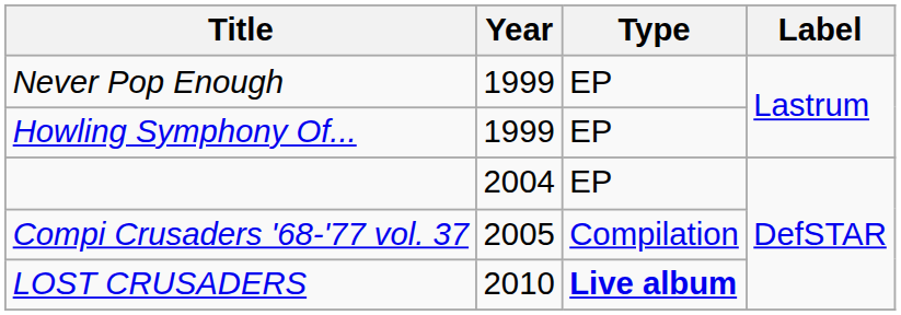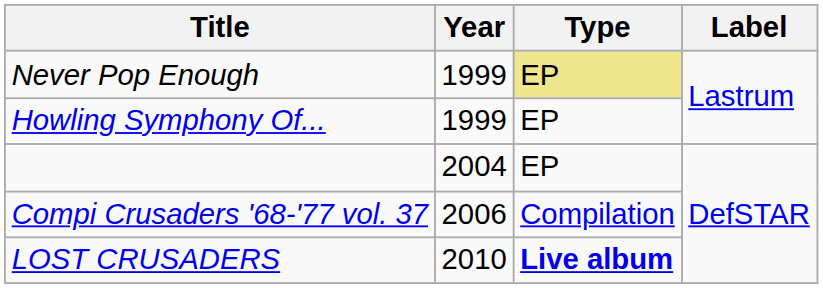 <table class="wikitable">
 <tr>
 <th>Title</th>
 <th>Year</th>
 <th>Type</th>
 <th>Label</th>
 </tr>
 <tr>
 <td><em>Never Pop Enough</em></td>
 <td>1999</td>
-<td>EP</td>
+<td style="background: khaki;">EP</td>
 <td rowspan="2"><a href='#'>Lastrum</a></td>
 </tr>
 <tr>
 <td><em><a href='#'>Howling Symphony Of...</a></em></td>
 <td>1999</td>
 <td>EP</td>
 </tr>
 <tr>
 <td></td>
 <td>2004</td>
 <td>EP</td>
 <td rowspan="3"><a href='#'>DefSTAR</a></td>
 </tr>
 <tr>
 <td><em><a href='#'>Compi Crusaders '68-'77 vol. 37</a></em></td>
-<td>2005</td>
+<td>2006</td>
 <td><a href='#'>Compilation</a></td>
 </tr>
 <tr>
 <td><em><a href='#'>LOST CRUSADERS</a></em></td>
 <td>2010</td>
 <td><strong><a href='#'>Live album</a></strong></td>
 </tr>
 </table>
